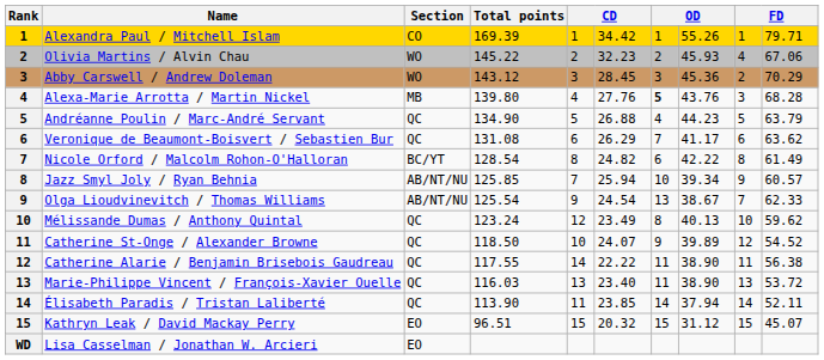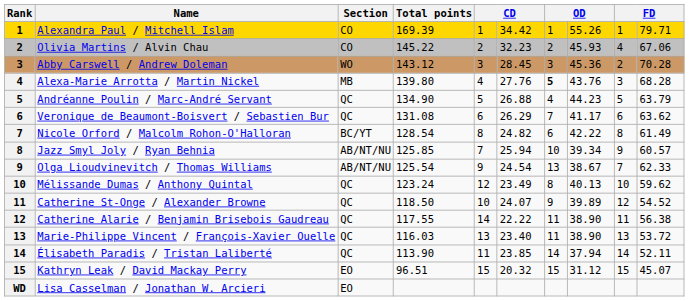 <table class="wikitable sortable">
 <tr>
 <th>Rank</th>
 <th>Name</th>
 <th>Section</th>
 <th>Total points</th>
 <th colspan="2" width="80px"><a href='#'>CD</a></th>
 <th colspan="2" width="80px"><a href='#'>OD</a></th>
 <th colspan="2" width="80px"><a href='#'>FD</a></th>
 </tr>
 <tr bgcolor="gold">
 <td align="center"><strong>1</strong></td>
 <td><a href='#'>Alexandra Paul</a> / <a href='#'>Mitchell Islam</a></td>
 <td>CO</td>
 <td>169.39</td>
 <td>1</td>
 <td>34.42</td>
 <td>1</td>
 <td>55.26</td>
 <td>1</td>
 <td>79.71</td>
 </tr>
 <tr bgcolor="silver">
 <td align="center"><strong>2</strong></td>
 <td><a href='#'>Olivia Martins</a> / Alvin Chau</td>
-<td>WO</td>
+<td>CO</td>
 <td>145.22</td>
 <td>2</td>
 <td>32.23</td>
 <td>2</td>
 <td>45.93</td>
 <td>4</td>
 <td>67.06</td>
 </tr>
 <tr bgcolor="cc9966">
 <td align="center"><strong>3</strong></td>
 <td><a href='#'>Abby Carswell</a> / <a href='#'>Andrew Doleman</a></td>
 <td>WO</td>
 <td>143.12</td>
 <td>3</td>
 <td>28.45</td>
 <td>3</td>
 <td>45.36</td>
 <td>2</td>
-<td>70.29</td>
+<td>70.28</td>
 </tr>
 <tr>
 <th>4</th>
 <td><a href='#'>Alexa-Marie Arrotta</a> / <a href='#'>Martin Nickel</a></td>
 <td>MB</td>
 <td>139.80</td>
 <td>4</td>
 <td>27.76</td>
 <td><strong>5</strong></td>
 <td>43.76</td>
 <td>3</td>
 <td>68.28</td>
 </tr>
 <tr>
 <th>5</th>
 <td><a href='#'>Andréanne Poulin</a> / <a href='#'>Marc-André Servant</a></td>
 <td>QC</td>
 <td>134.90</td>
 <td>5</td>
 <td>26.88</td>
 <td>4</td>
 <td>44.23</td>
 <td>5</td>
 <td>63.79</td>
 </tr>
 <tr>
 <th>6</th>
 <td><a href='#'>Veronique de Beaumont-Boisvert</a> / <a href='#'>Sebastien Bur</a></td>
 <td>QC</td>
 <td>131.08</td>
 <td>6</td>
 <td>26.29</td>
 <td>7</td>
 <td>41.17</td>
 <td>6</td>
 <td>63.62</td>
 </tr>
 <tr>
 <th>7</th>
 <td><a href='#'>Nicole Orford</a> / <a href='#'>Malcolm Rohon-O'Halloran</a></td>
 <td>BC/YT</td>
 <td>128.54</td>
 <td>8</td>
 <td>24.82</td>
 <td>6</td>
 <td>42.22</td>
 <td>8</td>
 <td>61.49</td>
 </tr>
 <tr>
 <th>8</th>
 <td><a href='#'>Jazz Smyl Joly</a> / <a href='#'>Ryan Behnia</a></td>
 <td>AB/NT/NU</td>
 <td>125.85</td>
 <td>7</td>
 <td>25.94</td>
 <td>10</td>
 <td>39.34</td>
 <td>9</td>
 <td>60.57</td>
 </tr>
 <tr>
 <th>9</th>
 <td><a href='#'>Olga Lioudvinevitch</a> / <a href='#'>Thomas Williams</a></td>
 <td>AB/NT/NU</td>
 <td>125.54</td>
 <td>9</td>
 <td>24.54</td>
 <td>13</td>
 <td>38.67</td>
 <td>7</td>
 <td>62.33</td>
 </tr>
 <tr>
 <th>10</th>
 <td><a href='#'>Mélissande Dumas</a> / <a href='#'>Anthony Quintal</a></td>
 <td>QC</td>
 <td>123.24</td>
 <td>12</td>
 <td>23.49</td>
 <td>8</td>
 <td>40.13</td>
 <td>10</td>
 <td>59.62</td>
 </tr>
 <tr>
 <th>11</th>
 <td><a href='#'>Catherine St-Onge</a> / <a href='#'>Alexander Browne</a></td>
 <td>QC</td>
 <td>118.50</td>
 <td>10</td>
 <td>24.07</td>
 <td>9</td>
 <td>39.89</td>
 <td>12</td>
 <td>54.52</td>
 </tr>
 <tr>
 <th>12</th>
 <td><a href='#'>Catherine Alarie</a> / <a href='#'>Benjamin Brisebois Gaudreau</a></td>
 <td>QC</td>
 <td>117.55</td>
 <td>14</td>
 <td>22.22</td>
 <td>11</td>
 <td>38.90</td>
 <td>11</td>
 <td>56.38</td>
 </tr>
 <tr>
 <th>13</th>
 <td><a href='#'>Marie-Philippe Vincent</a> / <a href='#'>François-Xavier Ouelle</a></td>
 <td>QC</td>
 <td>116.03</td>
 <td>13</td>
 <td>23.40</td>
 <td>11</td>
 <td>38.90</td>
 <td>13</td>
 <td>53.72</td>
 </tr>
 <tr>
 <th>14</th>
 <td><a href='#'>Élisabeth Paradis</a> / <a href='#'>Tristan Laliberté</a></td>
 <td>QC</td>
 <td>113.90</td>
 <td>11</td>
 <td>23.85</td>
 <td>14</td>
 <td>37.94</td>
 <td>14</td>
 <td>52.11</td>
 </tr>
 <tr>
 <th>15</th>
 <td><a href='#'>Kathryn Leak</a> / <a href='#'>David Mackay Perry</a></td>
 <td>EO</td>
 <td>96.51</td>
 <td>15</td>
 <td>20.32</td>
 <td>15</td>
 <td>31.12</td>
 <td>15</td>
 <td>45.07</td>
 </tr>
 <tr>
 <th>WD</th>
 <td><a href='#'>Lisa Casselman</a> / <a href='#'>Jonathan W. Arcieri</a></td>
 <td>EO</td>
 <td></td>
 <td></td>
 <td></td>
 <td></td>
 <td></td>
 <td></td>
 <td></td>
 </tr>
 </table>
